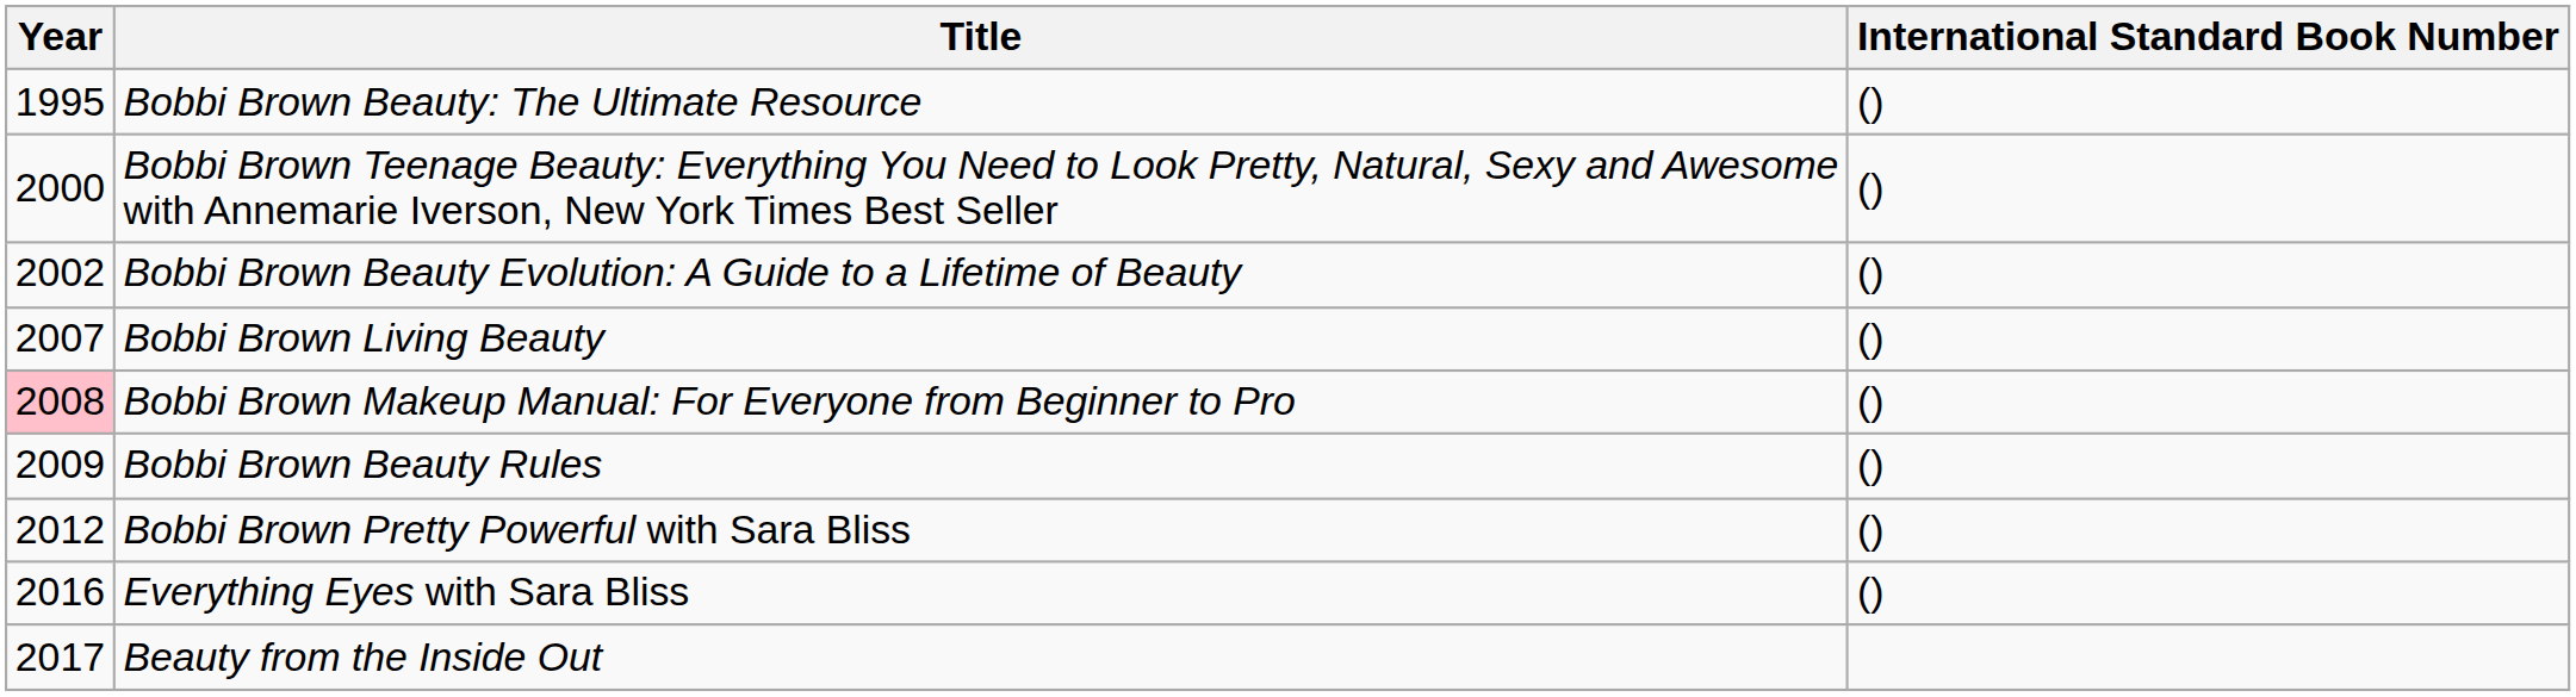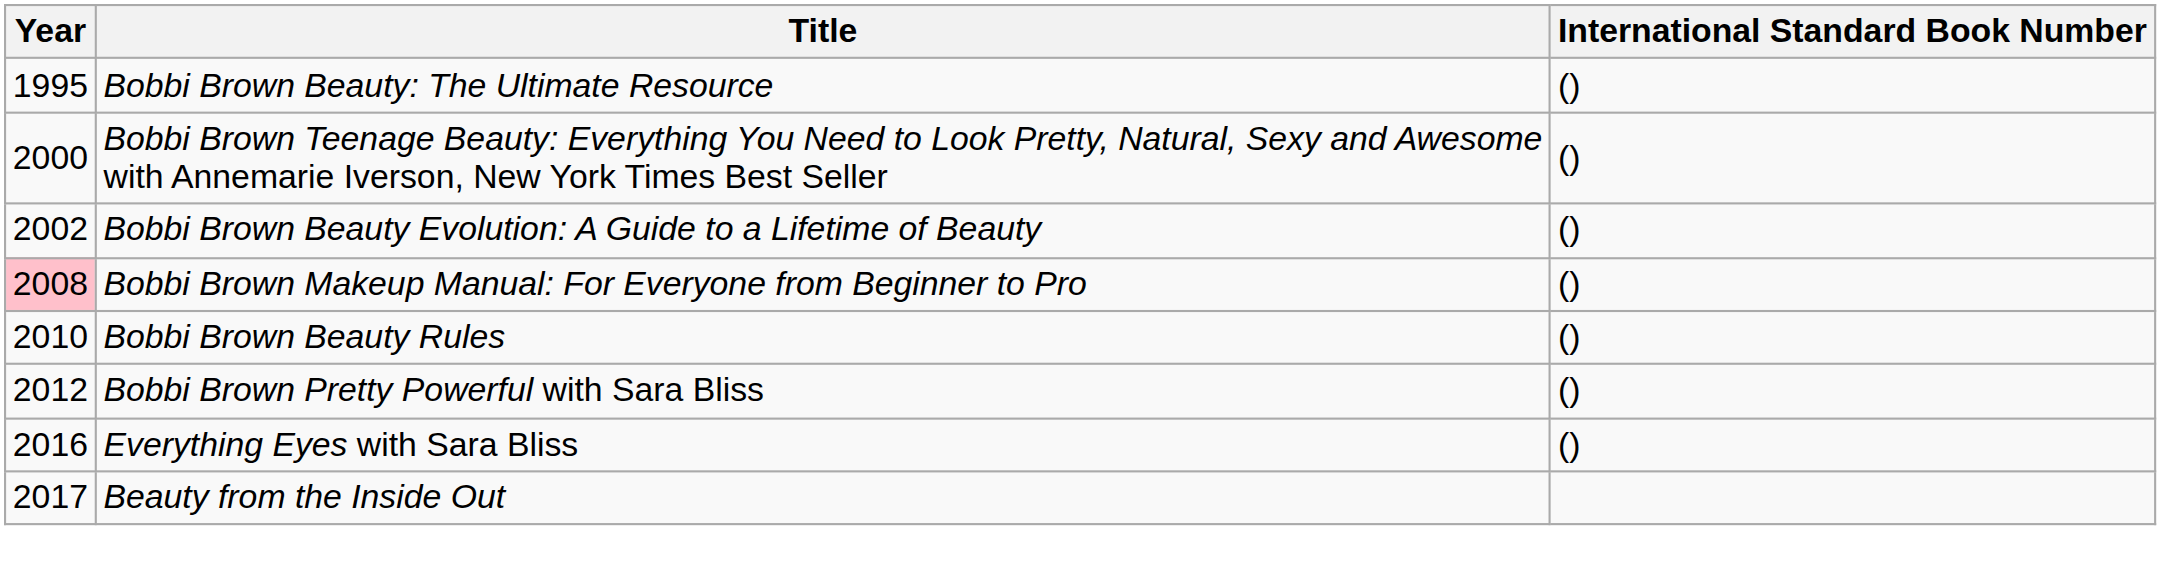 <table class="wikitable">
 <tr>
 <th>Year</th>
 <th>Title</th>
 <th>International Standard Book Number</th>
 </tr>
 <tr>
 <td>1995</td>
 <td><em>Bobbi Brown Beauty: The Ultimate Resource</em></td>
 <td>()</td>
 </tr>
 <tr>
 <td>2000</td>
 <td><em>Bobbi Brown Teenage Beauty: Everything You Need to Look Pretty, Natural, Sexy and Awesome</em><br>with Annemarie Iverson, New York Times Best Seller </td>
 <td>()</td>
 </tr>
 <tr>
 <td>2002</td>
 <td><em>Bobbi Brown Beauty Evolution: A Guide to a Lifetime of Beauty</em></td>
 <td>()</td>
 </tr>
 <tr>
-<td>2007</td>
-<td><em>Bobbi Brown Living Beauty</em></td>
-<td>()</td>
-</tr>
-<tr>
 <td style="background: pink;">2008</td>
 <td><em>Bobbi Brown Makeup Manual: For Everyone from Beginner to Pro</em></td>
 <td>()</td>
 </tr>
 <tr>
-<td>2009</td>
+<td>2010</td>
 <td><em>Bobbi Brown Beauty Rules</em></td>
 <td>()</td>
 </tr>
 <tr>
 <td>2012</td>
 <td><em>Bobbi Brown Pretty Powerful</em> with Sara Bliss</td>
 <td>()</td>
 </tr>
 <tr>
 <td>2016</td>
 <td><em>Everything Eyes</em> with Sara Bliss</td>
 <td>()</td>
 </tr>
 <tr>
 <td>2017</td>
 <td><em>Beauty from the Inside Out</em> </td>
 <td></td>
 </tr>
 </table>
